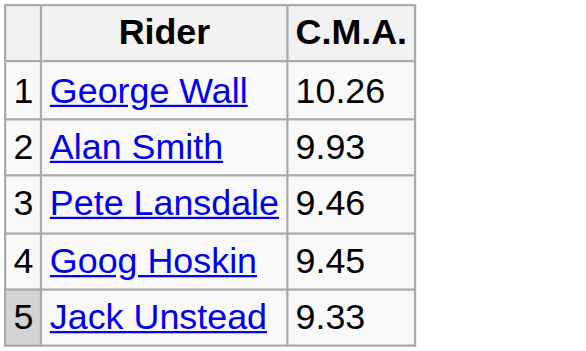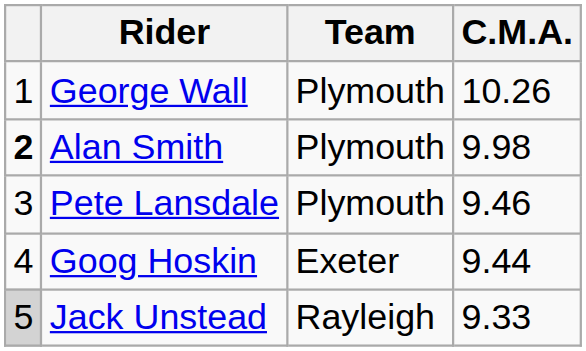 <table class=wikitable>
 <tr>
 <th></th>
 <th>Rider</th>
+<th>Team</th>
 <th>C.M.A.</th>
 </tr>
 <tr>
 <td align="center">1</td>
 <td><a href='#'>George Wall</a></td>
+<td>Plymouth</td>
 <td>10.26</td>
 </tr>
 <tr>
-<td align="center">2</td>
+<td align="center"><strong>2</strong></td>
 <td><a href='#'>Alan Smith</a></td>
-<td>9.93</td>
+<td>Plymouth</td>
+<td>9.98</td>
 </tr>
 <tr>
 <td align="center">3</td>
 <td><a href='#'>Pete Lansdale</a></td>
+<td>Plymouth</td>
 <td>9.46</td>
 </tr>
 <tr>
 <td align="center">4</td>
 <td><a href='#'>Goog Hoskin</a></td>
-<td>9.45</td>
+<td>Exeter</td>
+<td>9.44</td>
 </tr>
 <tr>
 <td align="center" style="background: lightgrey;">5</td>
 <td><a href='#'>Jack Unstead</a></td>
+<td>Rayleigh</td>
 <td>9.33</td>
 </tr>
 </table>
